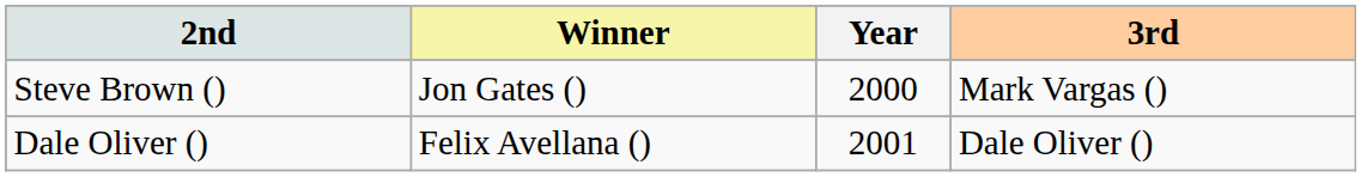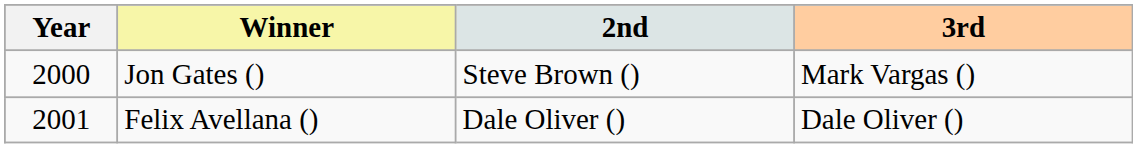 <table class="wikitable" width=100%>
 <tr>
+<th width=10%>Year</th>
+<th style="background-color: #F7F6A8;" width=30%>Winner</th>
 <th style="background-color: #DCE5E5;" width=30%>2nd</th>
-<th style="background-color: #F7F6A8;" width=30%>Winner</th>
-<th width=10%>Year</th>
 <th style="background-color: #FFCDA0;" width=30%>3rd</th>
 </tr>
 <tr>
+<td align=center>2000 </td>
+<td>Jon Gates ()</td>
 <td>Steve Brown ()</td>
-<td>Jon Gates ()</td>
-<td align=center>2000 </td>
 <td>Mark Vargas ()</td>
 </tr>
 <tr>
+<td align=center>2001 </td>
+<td>Felix Avellana ()</td>
 <td>Dale Oliver ()</td>
-<td>Felix Avellana ()</td>
-<td align=center>2001 </td>
 <td>Dale Oliver ()</td>
 </tr>
 </table>
